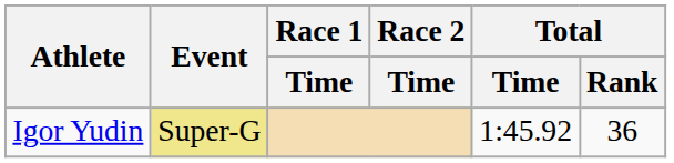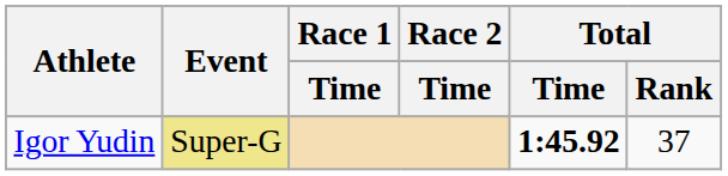 <table class="wikitable" style="font-size:90%">
 <tr>
 <th rowspan="2">Athlete</th>
 <th rowspan="2">Event</th>
 <th>Race 1</th>
 <th>Race 2</th>
 <th colspan="2">Total</th>
 </tr>
 <tr>
 <th>Time</th>
 <th>Time</th>
 <th>Time</th>
 <th>Rank</th>
 </tr>
 <tr>
 <td><a href='#'>Igor Yudin</a></td>
 <td style="background: khaki;">Super-G</td>
 <td colspan="2" bgcolor="wheat"></td>
-<td align="center">1:45.92</td>
-<td align="center">36</td>
+<td align="center"><strong>1:45.92</strong></td>
+<td align="center">37</td>
 </tr>
 </table>
